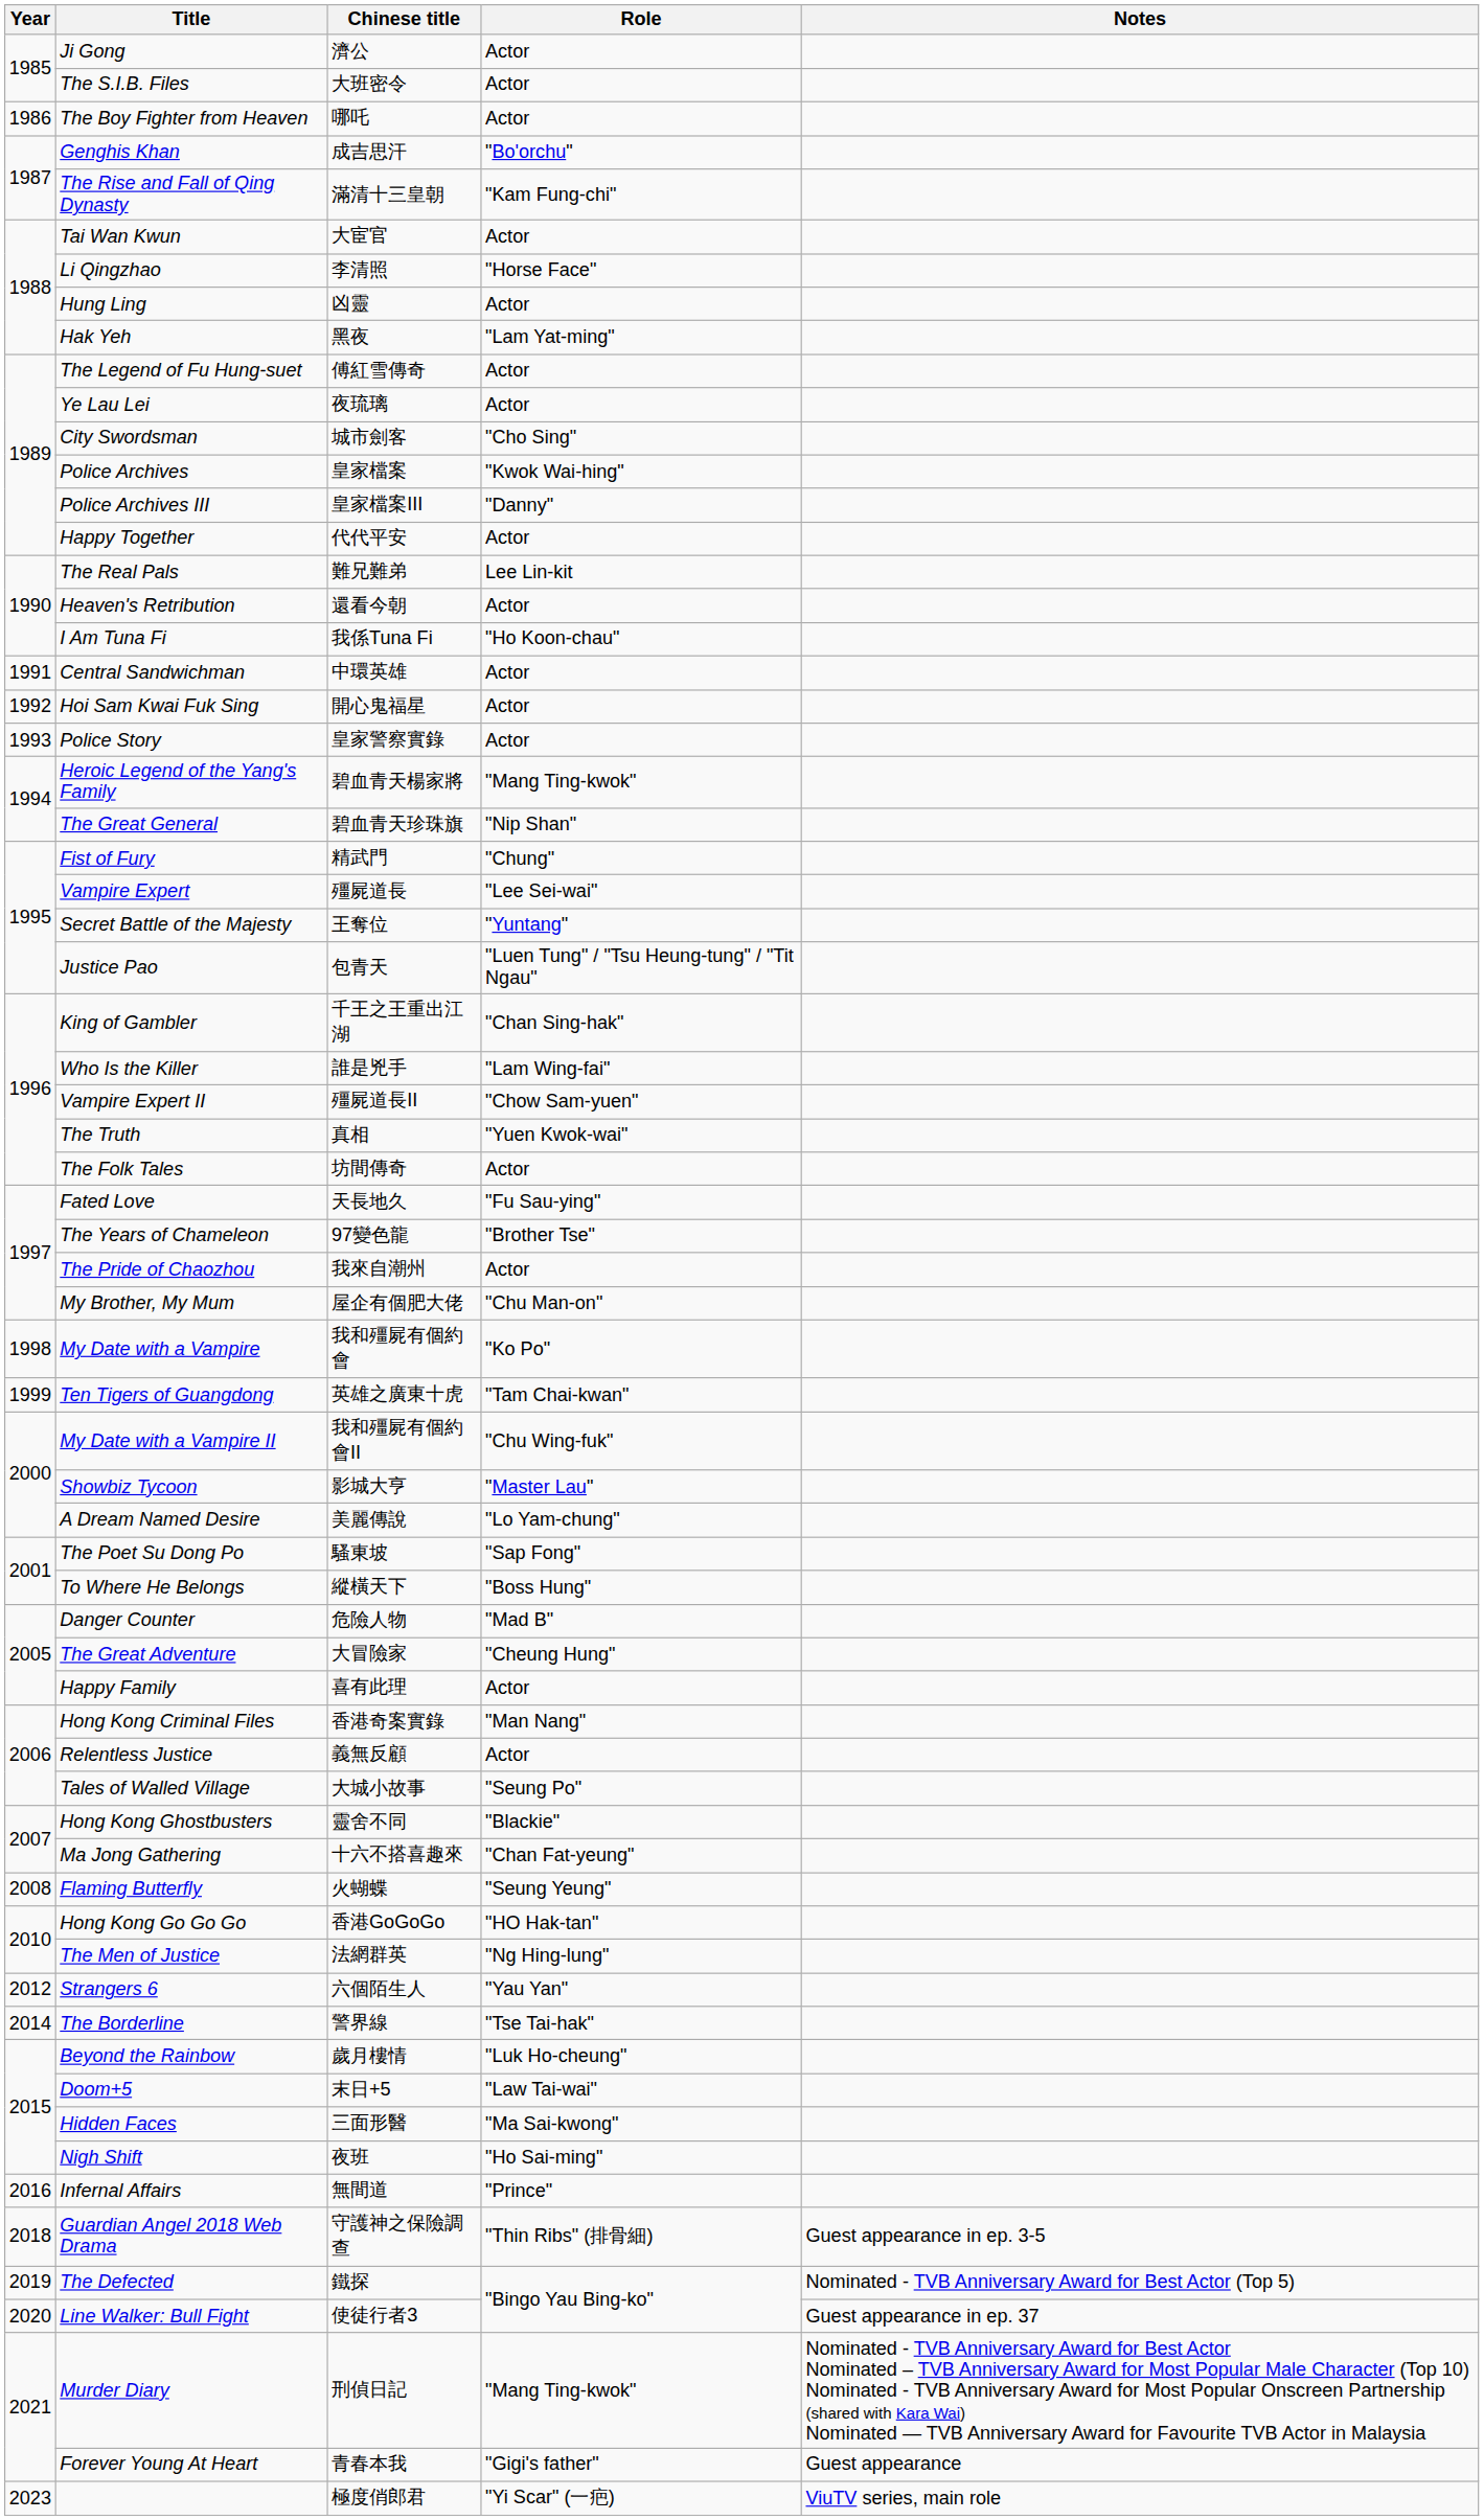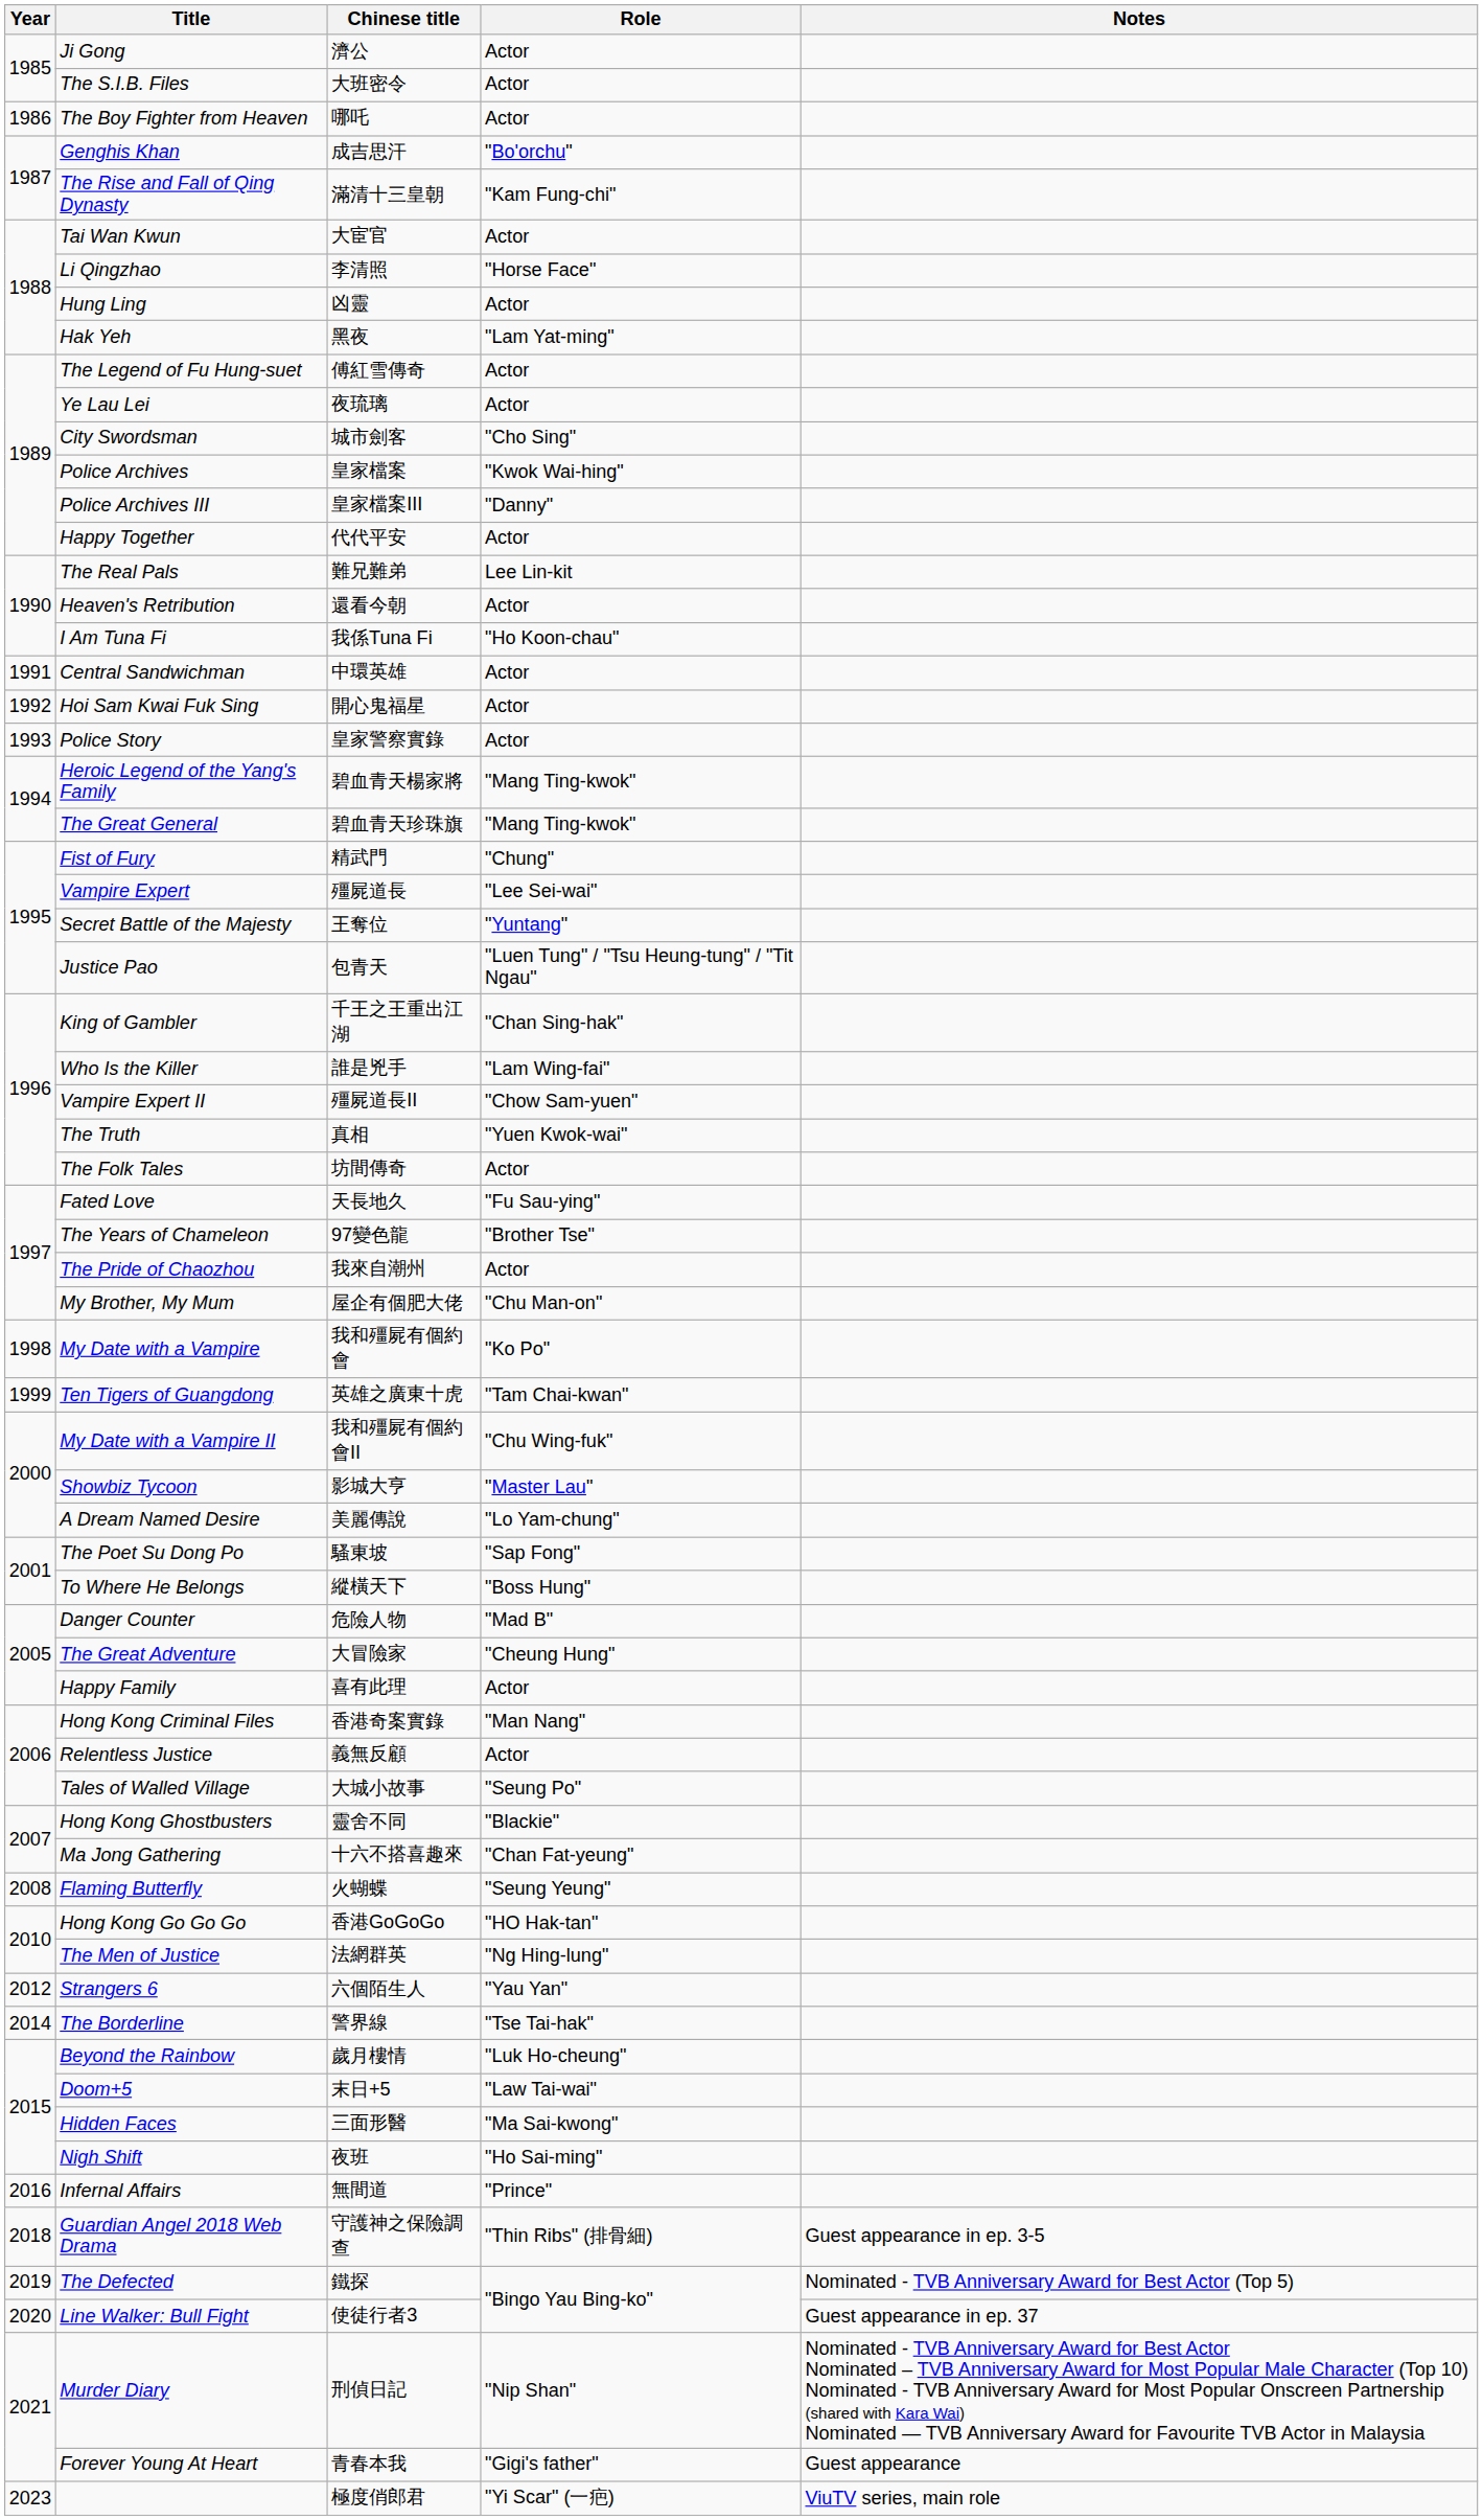 <table class="wikitable sortable">
 <tr>
 <th>Year</th>
 <th>Title</th>
 <th>Chinese title</th>
 <th>Role</th>
 <th class="unsortable">Notes</th>
 </tr>
 <tr>
 <td rowspan=2>1985</td>
 <td><em>Ji Gong</em></td>
 <td>濟公</td>
 <td>Actor</td>
 <td></td>
 </tr>
 <tr>
 <td><em>The S.I.B. Files</em></td>
 <td>大班密令</td>
 <td>Actor</td>
 <td></td>
 </tr>
 <tr>
 <td>1986</td>
 <td><em>The Boy Fighter from Heaven</em></td>
 <td>哪吒</td>
 <td>Actor</td>
 <td></td>
 </tr>
 <tr>
 <td rowspan=2>1987</td>
 <td><em><a href='#'>Genghis Khan</a></em></td>
 <td>成吉思汗</td>
 <td>"<a href='#'>Bo'orchu</a>"</td>
 <td></td>
 </tr>
 <tr>
 <td><em><a href='#'>The Rise and Fall of Qing Dynasty</a></em></td>
 <td>滿清十三皇朝</td>
 <td>"Kam Fung-chi"</td>
 <td></td>
 </tr>
 <tr>
 <td rowspan=4>1988</td>
 <td><em>Tai Wan Kwun</em></td>
 <td>大宦官</td>
 <td>Actor</td>
 <td></td>
 </tr>
 <tr>
 <td><em>Li Qingzhao</em></td>
 <td>李清照</td>
 <td>"Horse Face"</td>
 <td></td>
 </tr>
 <tr>
 <td><em>Hung Ling</em></td>
 <td>凶靈</td>
 <td>Actor</td>
 <td></td>
 </tr>
 <tr>
 <td><em>Hak Yeh</em></td>
 <td>黑夜</td>
 <td>"Lam Yat-ming"</td>
 <td></td>
 </tr>
 <tr>
 <td rowspan=6>1989</td>
 <td><em>The Legend of Fu Hung-suet</em></td>
 <td>傅紅雪傳奇</td>
 <td>Actor</td>
 <td></td>
 </tr>
 <tr>
 <td><em>Ye Lau Lei</em></td>
 <td>夜琉璃</td>
 <td>Actor</td>
 <td></td>
 </tr>
 <tr>
 <td><em>City Swordsman</em></td>
 <td>城市劍客</td>
 <td>"Cho Sing"</td>
 <td></td>
 </tr>
 <tr>
 <td><em>Police Archives</em></td>
 <td>皇家檔案</td>
 <td>"Kwok Wai-hing"</td>
 <td></td>
 </tr>
 <tr>
 <td><em>Police Archives III</em></td>
 <td>皇家檔案III</td>
 <td>"Danny"</td>
 <td></td>
 </tr>
 <tr>
 <td><em>Happy Together</em></td>
 <td>代代平安</td>
 <td>Actor</td>
 <td></td>
 </tr>
 <tr>
 <td rowspan=3>1990</td>
 <td><em>The Real Pals</em></td>
 <td>難兄難弟</td>
 <td>Lee Lin-kit</td>
 <td></td>
 </tr>
 <tr>
 <td><em>Heaven's Retribution</em></td>
 <td>還看今朝</td>
 <td>Actor</td>
 <td></td>
 </tr>
 <tr>
 <td><em>I Am Tuna Fi</em></td>
 <td>我係Tuna Fi</td>
 <td>"Ho Koon-chau"</td>
 <td></td>
 </tr>
 <tr>
 <td>1991</td>
 <td><em>Central Sandwichman</em></td>
 <td>中環英雄</td>
 <td>Actor</td>
 <td></td>
 </tr>
 <tr>
 <td>1992</td>
 <td><em>Hoi Sam Kwai Fuk Sing</em></td>
 <td>開心鬼福星</td>
 <td>Actor</td>
 <td></td>
 </tr>
 <tr>
 <td>1993</td>
 <td><em>Police Story</em></td>
 <td>皇家警察實錄</td>
 <td>Actor</td>
 <td></td>
 </tr>
 <tr>
 <td rowspan=2>1994</td>
 <td><em><a href='#'>Heroic Legend of the Yang's Family</a></em></td>
 <td>碧血青天楊家將</td>
 <td>"Mang Ting-kwok"</td>
 <td></td>
 </tr>
 <tr>
 <td><em><a href='#'>The Great General</a></em></td>
 <td>碧血青天珍珠旗</td>
-<td>"Nip Shan"</td>
+<td>"Mang Ting-kwok"</td>
 <td></td>
 </tr>
 <tr>
 <td rowspan=4>1995</td>
 <td><em><a href='#'>Fist of Fury</a></em></td>
 <td>精武門</td>
 <td>"Chung"</td>
 <td></td>
 </tr>
 <tr>
 <td><em><a href='#'>Vampire Expert</a></em></td>
 <td>殭屍道長</td>
 <td>"Lee Sei-wai"</td>
 <td></td>
 </tr>
 <tr>
 <td><em>Secret Battle of the Majesty</em></td>
 <td>王奪位</td>
 <td>"<a href='#'>Yuntang</a>"</td>
 <td></td>
 </tr>
 <tr>
 <td><em>Justice Pao</em></td>
 <td>包青天</td>
 <td>"Luen Tung" / "Tsu Heung-tung" / "Tit Ngau"</td>
 <td></td>
 </tr>
 <tr>
 <td rowspan=5>1996</td>
 <td><em>King of Gambler</em></td>
 <td>千王之王重出江湖</td>
 <td>"Chan Sing-hak"</td>
 <td></td>
 </tr>
 <tr>
 <td><em>Who Is the Killer</em></td>
 <td>誰是兇手</td>
 <td>"Lam Wing-fai"</td>
 <td></td>
 </tr>
 <tr>
 <td><em>Vampire Expert II</em></td>
 <td>殭屍道長II</td>
 <td>"Chow Sam-yuen"</td>
 <td></td>
 </tr>
 <tr>
 <td><em>The Truth</em></td>
 <td>真相</td>
 <td>"Yuen Kwok-wai"</td>
 <td></td>
 </tr>
 <tr>
 <td><em>The Folk Tales</em></td>
 <td>坊間傳奇</td>
 <td>Actor</td>
 <td></td>
 </tr>
 <tr>
 <td rowspan=4>1997</td>
 <td><em>Fated Love</em></td>
 <td>天長地久</td>
 <td>"Fu Sau-ying"</td>
 <td></td>
 </tr>
 <tr>
 <td><em>The Years of Chameleon</em></td>
 <td>97變色龍</td>
 <td>"Brother Tse"</td>
 <td></td>
 </tr>
 <tr>
 <td><em><a href='#'>The Pride of Chaozhou</a></em></td>
 <td>我來自潮州</td>
 <td>Actor</td>
 <td></td>
 </tr>
 <tr>
 <td><em>My Brother, My Mum</em></td>
 <td>屋企有個肥大佬</td>
 <td>"Chu Man-on"</td>
 <td></td>
 </tr>
 <tr>
 <td>1998</td>
 <td><em><a href='#'>My Date with a Vampire</a></em></td>
 <td>我和殭屍有個約會</td>
 <td>"Ko Po"</td>
 <td></td>
 </tr>
 <tr>
 <td>1999</td>
 <td><em><a href='#'>Ten Tigers of Guangdong</a></em></td>
 <td>英雄之廣東十虎</td>
 <td>"Tam Chai-kwan"</td>
 <td></td>
 </tr>
 <tr>
 <td rowspan=3>2000</td>
 <td><em><a href='#'>My Date with a Vampire II</a></em></td>
 <td>我和殭屍有個約會II</td>
 <td>"Chu Wing-fuk"</td>
 <td></td>
 </tr>
 <tr>
 <td><em><a href='#'>Showbiz Tycoon</a></em></td>
 <td>影城大亨</td>
 <td>"<a href='#'>Master Lau</a>"</td>
 <td></td>
 </tr>
 <tr>
 <td><em>A Dream Named Desire</em></td>
 <td>美麗傳說</td>
 <td>"Lo Yam-chung"</td>
 <td></td>
 </tr>
 <tr>
 <td rowspan=2>2001</td>
 <td><em>The Poet Su Dong Po</em></td>
 <td>騷東坡</td>
 <td>"Sap Fong"</td>
 <td></td>
 </tr>
 <tr>
 <td><em>To Where He Belongs</em></td>
 <td>縱橫天下</td>
 <td>"Boss Hung"</td>
 <td></td>
 </tr>
 <tr>
 <td rowspan=3>2005</td>
 <td><em>Danger Counter</em></td>
 <td>危險人物</td>
 <td>"Mad B"</td>
 <td></td>
 </tr>
 <tr>
 <td><em><a href='#'>The Great Adventure</a></em></td>
 <td>大冒險家</td>
 <td>"Cheung Hung"</td>
 <td></td>
 </tr>
 <tr>
 <td><em>Happy Family</em></td>
 <td>喜有此理</td>
 <td>Actor</td>
 <td></td>
 </tr>
 <tr>
 <td rowspan=3>2006</td>
 <td><em>Hong Kong Criminal Files</em></td>
 <td>香港奇案實錄</td>
 <td>"Man Nang"</td>
 <td></td>
 </tr>
 <tr>
 <td><em>Relentless Justice</em></td>
 <td>義無反顧</td>
 <td>Actor</td>
 <td></td>
 </tr>
 <tr>
 <td><em>Tales of Walled Village</em></td>
 <td>大城小故事</td>
 <td>"Seung Po"</td>
 <td></td>
 </tr>
 <tr>
 <td rowspan=2>2007</td>
 <td><em>Hong Kong Ghostbusters</em></td>
 <td>靈舍不同</td>
 <td>"Blackie"</td>
 <td></td>
 </tr>
 <tr>
 <td><em>Ma Jong Gathering</em></td>
 <td>十六不搭喜趣來</td>
 <td>"Chan Fat-yeung"</td>
 <td></td>
 </tr>
 <tr>
 <td>2008</td>
 <td><em><a href='#'>Flaming Butterfly</a></em></td>
 <td>火蝴蝶</td>
 <td>"Seung Yeung"</td>
 <td></td>
 </tr>
 <tr>
 <td rowspan=2>2010</td>
 <td><em>Hong Kong Go Go Go</em></td>
 <td>香港GoGoGo</td>
 <td>"HO Hak-tan"</td>
 <td></td>
 </tr>
 <tr>
 <td><em><a href='#'>The Men of Justice</a></em></td>
 <td>法網群英</td>
 <td>"Ng Hing-lung"</td>
 <td></td>
 </tr>
 <tr>
 <td>2012</td>
 <td><em><a href='#'>Strangers 6</a></em></td>
 <td>六個陌生人</td>
 <td>"Yau Yan"</td>
 <td></td>
 </tr>
 <tr>
 <td>2014</td>
 <td><em><a href='#'>The Borderline</a></em></td>
 <td>警界線</td>
 <td>"Tse Tai-hak"</td>
 <td></td>
 </tr>
 <tr>
 <td rowspan=4>2015</td>
 <td><em><a href='#'>Beyond the Rainbow</a></em></td>
 <td>歲月樓情</td>
 <td>"Luk Ho-cheung"</td>
 <td></td>
 </tr>
 <tr>
 <td><em><a href='#'>Doom+5</a></em></td>
 <td>末日+5</td>
 <td>"Law Tai-wai"</td>
 <td></td>
 </tr>
 <tr>
 <td><em><a href='#'>Hidden Faces</a></em></td>
 <td>三面形醫</td>
 <td>"Ma Sai-kwong"</td>
 <td></td>
 </tr>
 <tr>
 <td><em><a href='#'>Nigh Shift</a></em></td>
 <td>夜班</td>
 <td>"Ho Sai-ming"</td>
 <td></td>
 </tr>
 <tr>
 <td>2016</td>
 <td><em>Infernal Affairs</em></td>
 <td>無間道</td>
 <td>"Prince"</td>
 <td></td>
 </tr>
 <tr>
 <td>2018</td>
 <td><em><a href='#'>Guardian Angel 2018 Web Drama</a></em></td>
 <td>守護神之保險調查</td>
 <td>"Thin Ribs" (排骨細)</td>
 <td>Guest appearance in ep. 3-5</td>
 </tr>
 <tr>
 <td>2019</td>
 <td><em><a href='#'>The Defected</a></em></td>
 <td>鐵探</td>
 <td rowspan=2>"Bingo Yau Bing-ko"</td>
 <td>Nominated - <a href='#'>TVB Anniversary Award for Best Actor</a> (Top 5)</td>
 </tr>
 <tr>
 <td>2020</td>
 <td><em><a href='#'>Line Walker: Bull Fight</a></em></td>
 <td>使徒行者3</td>
 <td>Guest appearance in ep. 37</td>
 </tr>
 <tr>
 <td rowspan=2>2021</td>
 <td><em><a href='#'>Murder Diary</a></em></td>
 <td>刑偵日記</td>
-<td>"Mang Ting-kwok"</td>
+<td>"Nip Shan"</td>
 <td>Nominated - <a href='#'>TVB Anniversary Award for Best Actor</a> <br> Nominated – <a href='#'>TVB Anniversary Award for Most Popular Male Character</a> (Top 10)<br> Nominated - TVB Anniversary Award for Most Popular Onscreen Partnership <small>(shared with <a href='#'>Kara Wai</a>)</small> <br> Nominated — TVB Anniversary Award for Favourite TVB Actor in Malaysia</td>
 </tr>
 <tr>
 <td><em>Forever Young At Heart</em></td>
 <td>青春本我</td>
 <td>"Gigi's father"</td>
 <td>Guest appearance</td>
 </tr>
 <tr>
 <td rowspan="1">2023</td>
 <td><em></em></td>
 <td>極度俏郎君</td>
 <td>"Yi Scar" (一疤)</td>
 <td><a href='#'>ViuTV</a> series, main role</td>
 </tr>
 <tr>
 </tr>
 </table>
